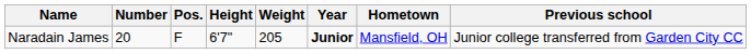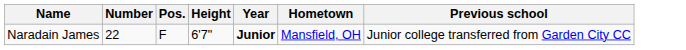 <table class="wikitable sortable" border="1">
 <tr>
 <th>Name</th>
 <th>Number</th>
 <th>Pos.</th>
 <th>Height</th>
-<th>Weight</th>
 <th>Year</th>
 <th>Hometown</th>
 <th class="unsortable">Previous school</th>
 </tr>
 <tr>
 <td>Naradain James</td>
-<td>20</td>
+<td>22</td>
 <td>F</td>
 <td>6'7"</td>
-<td>205</td>
 <td><strong>Junior</strong></td>
 <td><a href='#'>Mansfield, OH</a></td>
 <td>Junior college transferred from <a href='#'>Garden City CC</a></td>
 </tr>
 </table>
